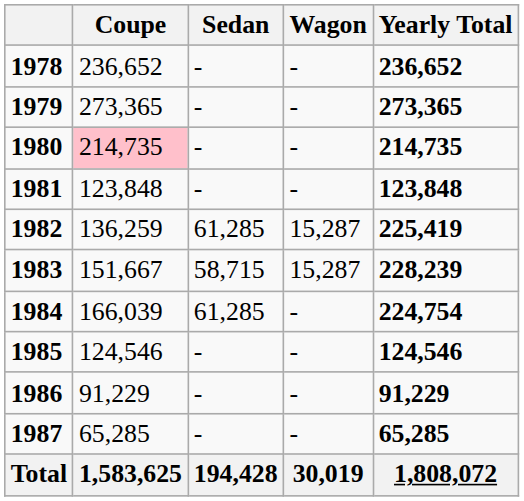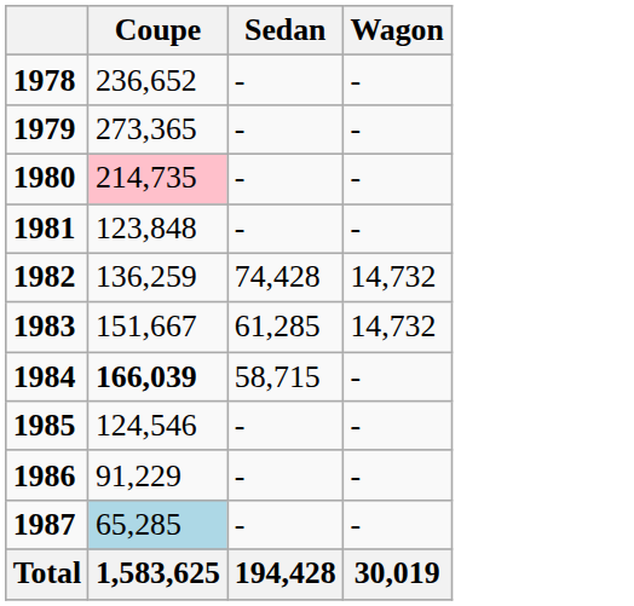 <table class="wikitable">
 <tr>
 <th></th>
 <th>Coupe</th>
 <th>Sedan</th>
 <th>Wagon</th>
-<th>Yearly Total</th>
 </tr>
 <tr>
 <td><strong>1978</strong></td>
 <td>236,652</td>
 <td>-</td>
 <td>-</td>
-<td><strong>236,652</strong></td>
 </tr>
 <tr>
 <td><strong>1979</strong></td>
 <td>273,365</td>
 <td>-</td>
 <td>-</td>
-<td><strong>273,365</strong></td>
 </tr>
 <tr>
 <td><strong>1980</strong></td>
 <td style="background: pink;">214,735</td>
 <td>-</td>
 <td>-</td>
-<td><strong>214,735</strong></td>
 </tr>
 <tr>
 <td><strong>1981</strong></td>
 <td>123,848</td>
 <td>-</td>
 <td>-</td>
-<td><strong>123,848</strong></td>
 </tr>
 <tr>
 <td><strong>1982</strong></td>
 <td>136,259</td>
-<td>61,285</td>
-<td>15,287</td>
-<td><strong>225,419</strong></td>
+<td>74,428</td>
+<td>14,732</td>
 </tr>
 <tr>
 <td><strong>1983</strong></td>
 <td>151,667</td>
-<td>58,715</td>
-<td>15,287</td>
-<td><strong>228,239</strong></td>
+<td>61,285</td>
+<td>14,732</td>
 </tr>
 <tr>
 <td><strong>1984</strong></td>
-<td>166,039</td>
-<td>61,285</td>
+<td><strong>166,039</strong></td>
+<td>58,715</td>
 <td>-</td>
-<td><strong>224,754</strong></td>
 </tr>
 <tr>
 <td><strong>1985</strong></td>
 <td>124,546</td>
 <td>-</td>
 <td>-</td>
-<td><strong>124,546</strong></td>
 </tr>
 <tr>
 <td><strong>1986</strong></td>
 <td>91,229</td>
 <td>-</td>
 <td>-</td>
-<td><strong>91,229</strong></td>
 </tr>
 <tr>
 <td><strong>1987</strong></td>
-<td>65,285</td>
+<td style="background: lightblue;">65,285</td>
 <td>-</td>
 <td>-</td>
-<td><strong>65,285</strong></td>
 </tr>
 <tr>
 <th><strong>Total</strong></th>
 <th><strong>1,583,625</strong></th>
 <th><strong>194,428</strong></th>
 <th><strong>30,019</strong></th>
-<th><strong><u>1,808,072</u></strong></th>
 </tr>
 </table>
